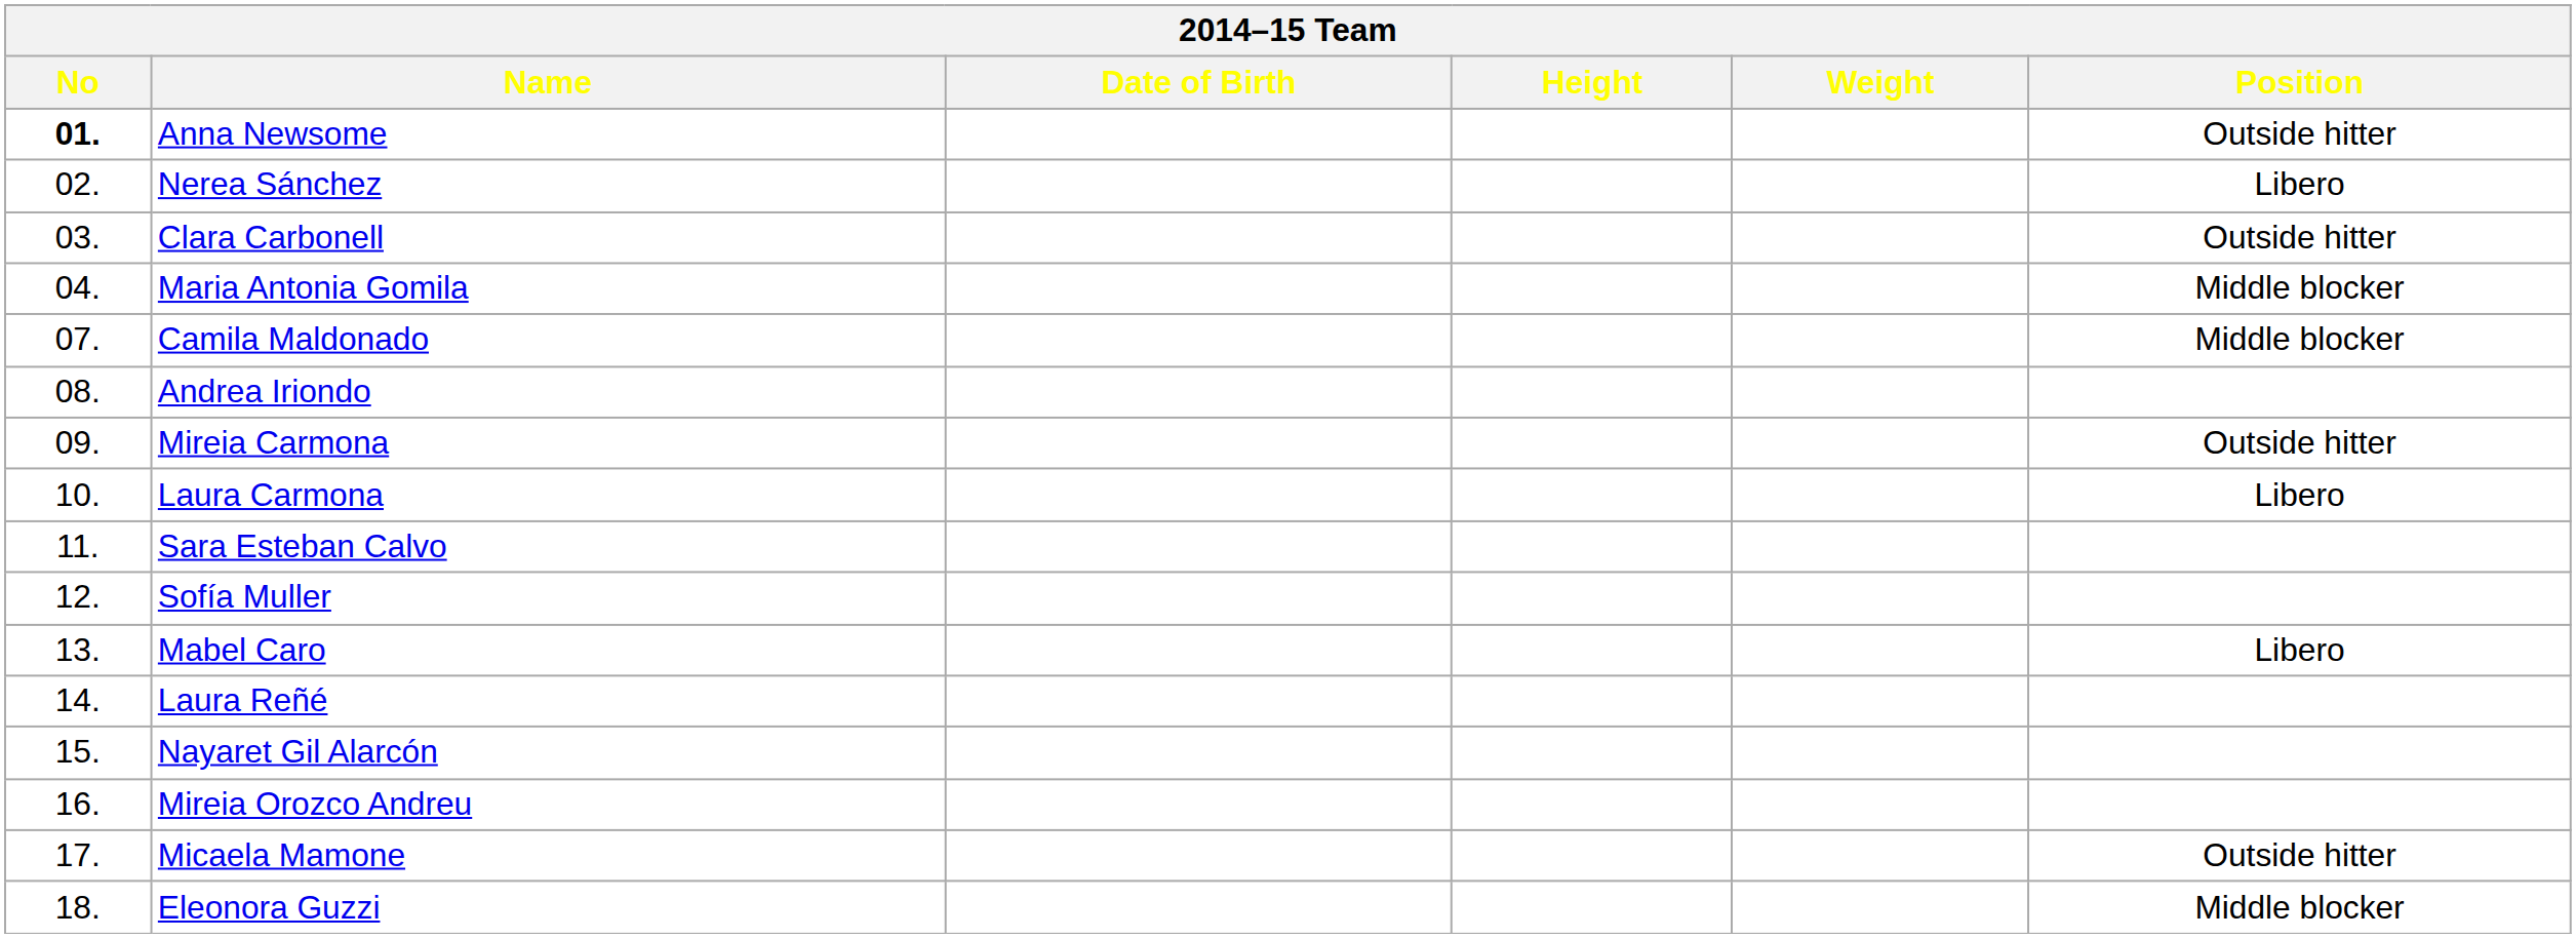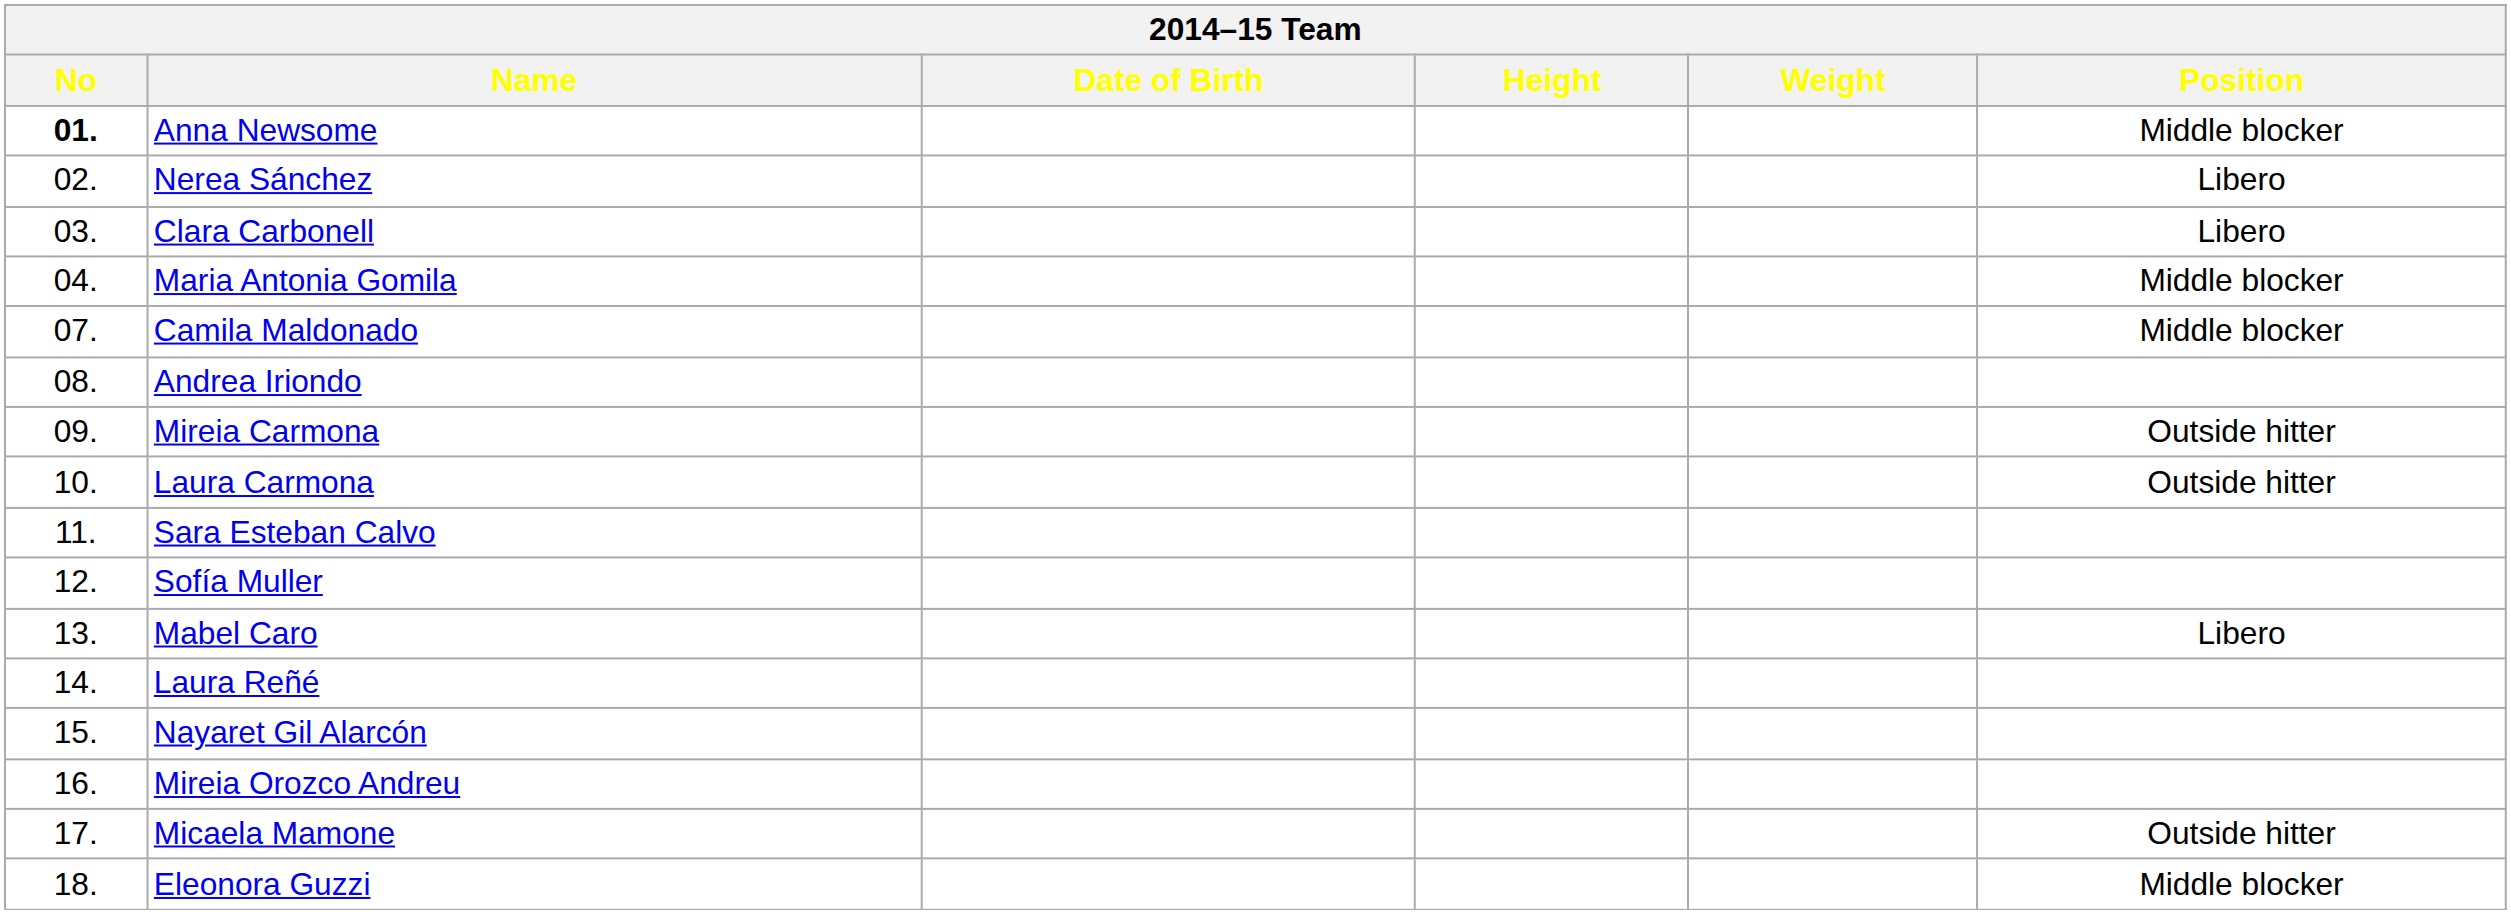 <table class="wikitable collapsible collapsed" style="width:100%;">
 <tr>
 <th colspan=6><strong>2014–15 Team</strong></th>
 </tr>
 <tr style="color:yellow;">
 <th style=" %; background:#;">No</th>
 <th style=" %; background:#;">Name</th>
 <th style=" %; background:#;">Date of Birth</th>
 <th style=" %; background:#;">Height</th>
 <th style=" %; background:#;">Weight</th>
 <th style=" %; background:#;">Position</th>
 </tr>
 <tr style="background:#ffffff">
 <td align="center"><strong>01.</strong></td>
 <td> <a href='#'>Anna Newsome</a></td>
 <td align="center"></td>
 <td align="center"></td>
 <td align="center"></td>
-<td align="center">Outside hitter</td>
+<td align="center">Middle blocker</td>
 </tr>
 <tr style="background:#ffffff">
 <td align="center">02.</td>
 <td> <a href='#'>Nerea Sánchez</a></td>
 <td align="center"></td>
 <td align="center"></td>
 <td align="center"></td>
 <td align="center">Libero</td>
 </tr>
 <tr style="background:#ffffff">
 <td align="center">03.</td>
 <td> <a href='#'>Clara Carbonell</a></td>
 <td align="center"></td>
 <td align="center"></td>
 <td align="center"></td>
-<td align="center">Outside hitter</td>
+<td align="center">Libero</td>
 </tr>
 <tr style="background:#ffffff">
 <td align="center">04.</td>
 <td> <a href='#'>Maria Antonia Gomila</a></td>
 <td align="center"></td>
 <td align="center"></td>
 <td align="center"></td>
 <td align="center">Middle blocker</td>
 </tr>
 <tr style="background:#ffffff">
 <td align="center">07.</td>
 <td> <a href='#'>Camila Maldonado</a></td>
 <td align="center"></td>
 <td align="center"></td>
 <td align="center"></td>
 <td align="center">Middle blocker</td>
 </tr>
 <tr style="background:#ffffff">
 <td align="center">08.</td>
 <td> <a href='#'>Andrea Iriondo</a></td>
 <td align="center"></td>
 <td align="center"></td>
 <td align="center"></td>
 <td align="center"></td>
 </tr>
 <tr style="background:#ffffff">
 <td align="center">09.</td>
 <td> <a href='#'>Mireia Carmona</a></td>
 <td align="center"></td>
 <td align="center"></td>
 <td align="center"></td>
 <td align="center">Outside hitter</td>
 </tr>
 <tr style="background:#ffffff">
 <td align="center">10.</td>
 <td> <a href='#'>Laura Carmona</a></td>
 <td align="center"></td>
 <td align="center"></td>
 <td align="center"></td>
-<td align="center">Libero</td>
+<td align="center">Outside hitter</td>
 </tr>
 <tr style="background:#ffffff">
 <td align="center">11.</td>
 <td> <a href='#'>Sara Esteban Calvo</a></td>
 <td align="center"></td>
 <td align="center"></td>
 <td align="center"></td>
 <td align="center"></td>
 </tr>
 <tr style="background:#ffffff">
 <td align="center">12.</td>
 <td> <a href='#'>Sofía Muller</a></td>
 <td align="center"></td>
 <td align="center"></td>
 <td align="center"></td>
 <td align="center"></td>
 </tr>
 <tr style="background:#ffffff">
 <td align="center">13.</td>
 <td> <a href='#'>Mabel Caro</a></td>
 <td align="center"></td>
 <td align="center"></td>
 <td align="center"></td>
 <td align="center">Libero</td>
 </tr>
 <tr style="background:#ffffff">
 <td align="center">14.</td>
 <td> <a href='#'>Laura Reñé</a></td>
 <td align="center"></td>
 <td align="center"></td>
 <td align="center"></td>
 <td align="center"></td>
 </tr>
 <tr style="background:#ffffff">
 <td align="center">15.</td>
 <td> <a href='#'>Nayaret Gil Alarcón</a></td>
 <td align="center"></td>
 <td align="center"></td>
 <td align="center"></td>
 <td align="center"></td>
 </tr>
 <tr style="background:#ffffff">
 <td align="center">16.</td>
 <td> <a href='#'>Mireia Orozco Andreu</a></td>
 <td align="center"></td>
 <td align="center"></td>
 <td align="center"></td>
 <td align="center"></td>
 </tr>
 <tr style="background:#ffffff">
 <td align="center">17.</td>
 <td> <a href='#'>Micaela Mamone</a></td>
 <td align="center"></td>
 <td align="center"></td>
 <td align="center"></td>
 <td align="center">Outside hitter</td>
 </tr>
 <tr style="background:#ffffff">
 <td align="center">18.</td>
 <td> <a href='#'>Eleonora Guzzi</a></td>
 <td align="center"></td>
 <td align="center"></td>
 <td align="center"></td>
 <td align="center">Middle blocker</td>
 </tr>
 </table>
